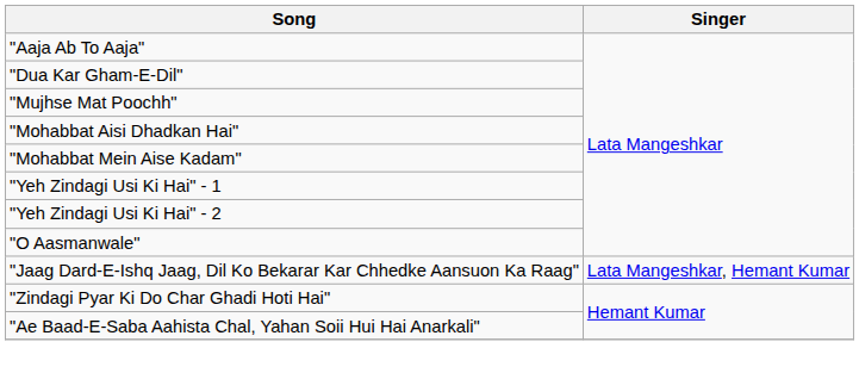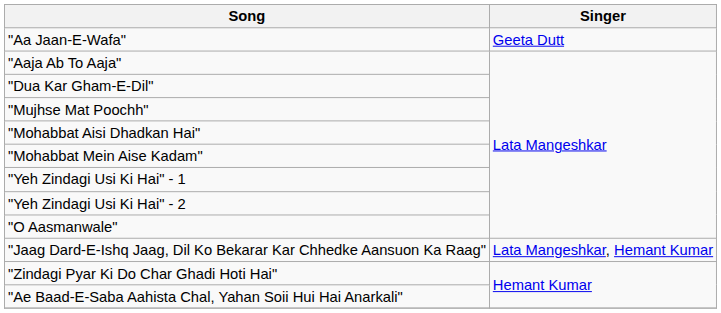 <table class="wikitable" style="font-size:95%;">
 <tr>
 <th>Song</th>
 <th>Singer</th>
+</tr>
+<tr>
+<td>"Aa Jaan-E-Wafa"</td>
+<td><a href='#'>Geeta Dutt</a></td>
 </tr>
 <tr>
 <td>"Aaja Ab To Aaja"</td>
 <td rowspan=8><a href='#'>Lata Mangeshkar</a></td>
 </tr>
 <tr>
 <td>"Dua Kar Gham-E-Dil"</td>
 </tr>
 <tr>
 <td>"Mujhse Mat Poochh"</td>
 </tr>
 <tr>
 <td>"Mohabbat Aisi Dhadkan Hai"</td>
 </tr>
 <tr>
 <td>"Mohabbat Mein Aise Kadam"</td>
 </tr>
 <tr>
 <td>"Yeh Zindagi Usi Ki Hai" - 1</td>
 </tr>
 <tr>
 <td>"Yeh Zindagi Usi Ki Hai" - 2</td>
 </tr>
 <tr>
 <td>"O Aasmanwale"</td>
 </tr>
 <tr>
 <td>"Jaag Dard-E-Ishq Jaag, Dil Ko Bekarar Kar Chhedke Aansuon Ka Raag"</td>
 <td><a href='#'>Lata Mangeshkar</a>, <a href='#'>Hemant Kumar</a></td>
 </tr>
 <tr>
 <td>"Zindagi Pyar Ki Do Char Ghadi Hoti Hai"</td>
 <td rowspan=2><a href='#'>Hemant Kumar</a></td>
 </tr>
 <tr>
 <td>"Ae Baad-E-Saba Aahista Chal, Yahan Soii Hui Hai Anarkali"</td>
 </tr>
 <tr>
 </tr>
 </table>
